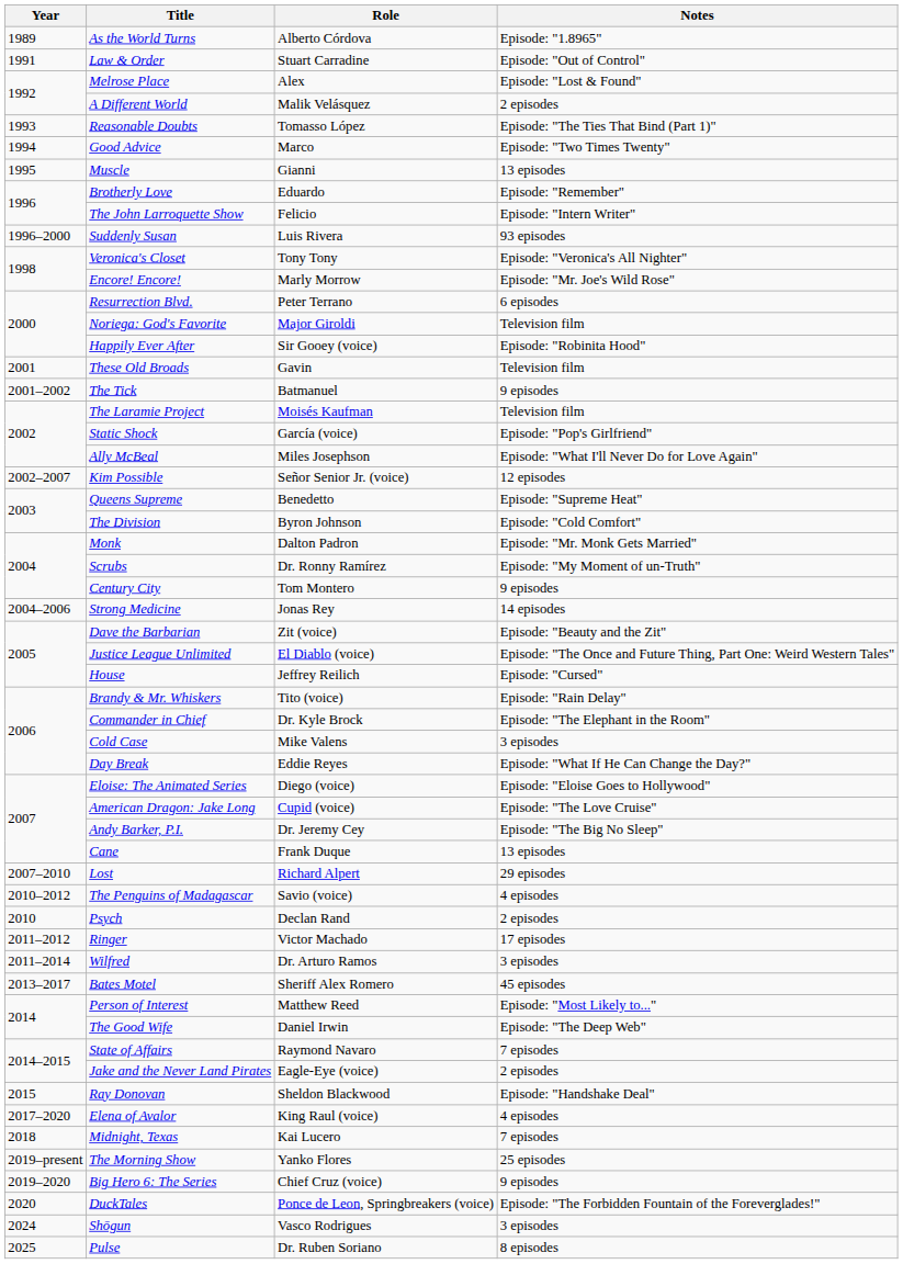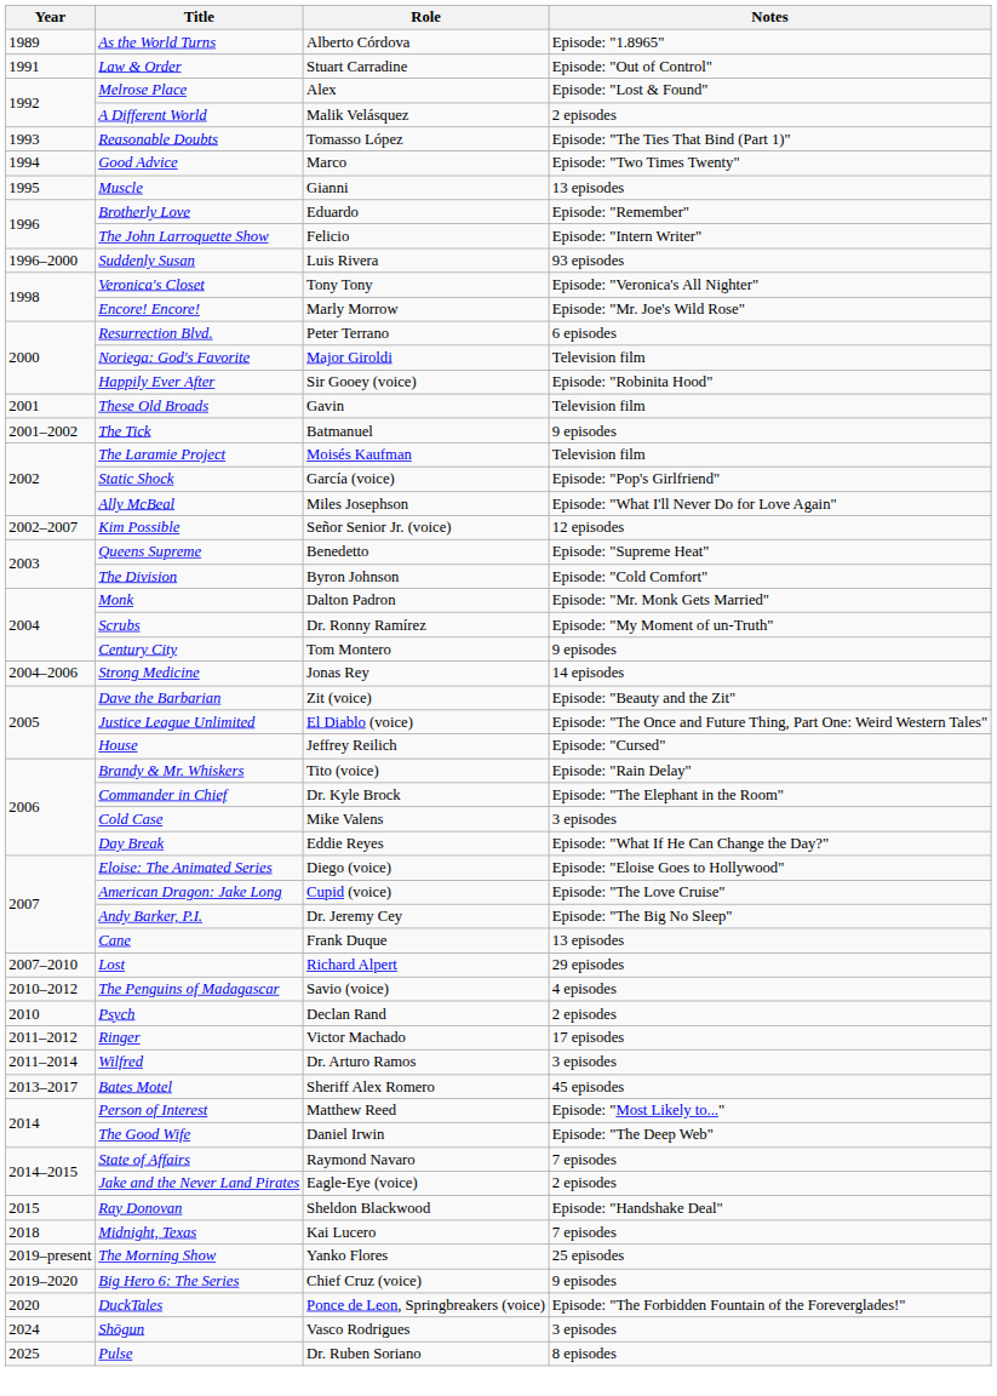 <table class="wikitable sortable">
 <tr>
 <th>Year</th>
 <th>Title</th>
 <th>Role</th>
 <th class="unsortable">Notes</th>
 </tr>
 <tr>
 <td>1989</td>
 <td><em><a href='#'>As the World Turns</a></em></td>
 <td>Alberto Córdova</td>
 <td>Episode: "1.8965"</td>
 </tr>
 <tr>
 <td>1991</td>
 <td><em><a href='#'>Law & Order</a></em></td>
 <td>Stuart Carradine</td>
 <td>Episode: "Out of Control"</td>
 </tr>
 <tr>
 <td rowspan="2">1992</td>
 <td><em><a href='#'>Melrose Place</a></em></td>
 <td>Alex</td>
 <td>Episode: "Lost & Found"</td>
 </tr>
 <tr>
 <td><em><a href='#'>A Different World</a></em></td>
 <td>Malik Velásquez</td>
 <td>2 episodes</td>
 </tr>
 <tr>
 <td>1993</td>
 <td><em><a href='#'>Reasonable Doubts</a></em></td>
 <td>Tomasso López</td>
 <td>Episode: "The Ties That Bind (Part 1)"</td>
 </tr>
 <tr>
 <td>1994</td>
 <td><em><a href='#'>Good Advice</a></em></td>
 <td>Marco</td>
 <td>Episode: "Two Times Twenty"</td>
 </tr>
 <tr>
 <td>1995</td>
 <td><em><a href='#'>Muscle</a></em></td>
 <td>Gianni</td>
 <td>13 episodes</td>
 </tr>
 <tr>
 <td rowspan="2">1996</td>
 <td><em><a href='#'>Brotherly Love</a></em></td>
 <td>Eduardo</td>
 <td>Episode: "Remember"</td>
 </tr>
 <tr>
 <td><em><a href='#'>The John Larroquette Show</a></em></td>
 <td>Felicio</td>
 <td>Episode: "Intern Writer"</td>
 </tr>
 <tr>
 <td>1996–2000</td>
 <td><em><a href='#'>Suddenly Susan</a></em></td>
 <td>Luis Rivera</td>
 <td>93 episodes</td>
 </tr>
 <tr>
 <td rowspan="2">1998</td>
 <td><em><a href='#'>Veronica's Closet</a></em></td>
 <td>Tony Tony</td>
 <td>Episode: "Veronica's All Nighter"</td>
 </tr>
 <tr>
 <td><em><a href='#'>Encore! Encore!</a></em></td>
 <td>Marly Morrow</td>
 <td>Episode: "Mr. Joe's Wild Rose"</td>
 </tr>
 <tr>
 <td rowspan="3">2000</td>
 <td><em><a href='#'>Resurrection Blvd.</a></em></td>
 <td>Peter Terrano</td>
 <td>6 episodes</td>
 </tr>
 <tr>
 <td><em><a href='#'>Noriega: God's Favorite</a></em></td>
 <td><a href='#'>Major Giroldi</a></td>
 <td>Television film</td>
 </tr>
 <tr>
 <td><em><a href='#'>Happily Ever After</a></em></td>
 <td>Sir Gooey (voice)</td>
 <td>Episode: "Robinita Hood"</td>
 </tr>
 <tr>
 <td>2001</td>
 <td><em><a href='#'>These Old Broads</a></em></td>
 <td>Gavin</td>
 <td>Television film</td>
 </tr>
 <tr>
 <td>2001–2002</td>
 <td><em><a href='#'>The Tick</a></em></td>
 <td>Batmanuel</td>
 <td>9 episodes</td>
 </tr>
 <tr>
 <td rowspan="3">2002</td>
 <td><em><a href='#'>The Laramie Project</a></em></td>
 <td><a href='#'>Moisés Kaufman</a></td>
 <td>Television film</td>
 </tr>
 <tr>
 <td><em><a href='#'>Static Shock</a></em></td>
 <td>García (voice)</td>
 <td>Episode: "Pop's Girlfriend"</td>
 </tr>
 <tr>
 <td><em><a href='#'>Ally McBeal</a></em></td>
 <td>Miles Josephson</td>
 <td>Episode: "What I'll Never Do for Love Again"</td>
 </tr>
 <tr>
 <td>2002–2007</td>
 <td><em><a href='#'>Kim Possible</a></em></td>
 <td>Señor Senior Jr. (voice)</td>
 <td>12 episodes</td>
 </tr>
 <tr>
 <td rowspan="2">2003</td>
 <td><em><a href='#'>Queens Supreme</a></em></td>
 <td>Benedetto</td>
 <td>Episode: "Supreme Heat"</td>
 </tr>
 <tr>
 <td><em><a href='#'>The Division</a></em></td>
 <td>Byron Johnson</td>
 <td>Episode: "Cold Comfort"</td>
 </tr>
 <tr>
 <td rowspan="3">2004</td>
 <td><em><a href='#'>Monk</a></em></td>
 <td>Dalton Padron</td>
 <td>Episode: "Mr. Monk Gets Married"</td>
 </tr>
 <tr>
 <td><em><a href='#'>Scrubs</a></em></td>
 <td>Dr. Ronny Ramírez</td>
 <td>Episode: "My Moment of un-Truth"</td>
 </tr>
 <tr>
 <td><em><a href='#'>Century City</a></em></td>
 <td>Tom Montero</td>
 <td>9 episodes</td>
 </tr>
 <tr>
 <td>2004–2006</td>
 <td><em><a href='#'>Strong Medicine</a></em></td>
 <td>Jonas Rey</td>
 <td>14 episodes</td>
 </tr>
 <tr>
 <td rowspan="3">2005</td>
 <td><em><a href='#'>Dave the Barbarian</a></em></td>
 <td>Zit (voice)</td>
 <td>Episode: "Beauty and the Zit"</td>
 </tr>
 <tr>
 <td><em><a href='#'>Justice League Unlimited</a></em></td>
 <td><a href='#'>El Diablo</a> (voice)</td>
 <td>Episode: "The Once and Future Thing, Part One: Weird Western Tales"</td>
 </tr>
 <tr>
 <td><em><a href='#'>House</a></em></td>
 <td>Jeffrey Reilich</td>
 <td>Episode: "Cursed"</td>
 </tr>
 <tr>
 <td rowspan="4">2006</td>
 <td><em><a href='#'>Brandy & Mr. Whiskers</a></em></td>
 <td>Tito (voice)</td>
 <td>Episode: "Rain Delay"</td>
 </tr>
 <tr>
 <td><em><a href='#'>Commander in Chief</a></em></td>
 <td>Dr. Kyle Brock</td>
 <td>Episode: "The Elephant in the Room"</td>
 </tr>
 <tr>
 <td><em><a href='#'>Cold Case</a></em></td>
 <td>Mike Valens</td>
 <td>3 episodes</td>
 </tr>
 <tr>
 <td><em><a href='#'>Day Break</a></em></td>
 <td>Eddie Reyes</td>
 <td>Episode: "What If He Can Change the Day?"</td>
 </tr>
 <tr>
 <td rowspan="4">2007</td>
 <td><em><a href='#'>Eloise: The Animated Series</a></em></td>
 <td>Diego (voice)</td>
 <td>Episode: "Eloise Goes to Hollywood"</td>
 </tr>
 <tr>
 <td><em><a href='#'>American Dragon: Jake Long</a></em></td>
 <td><a href='#'>Cupid</a> (voice)</td>
 <td>Episode: "The Love Cruise"</td>
 </tr>
 <tr>
 <td><em><a href='#'>Andy Barker, P.I.</a></em></td>
 <td>Dr. Jeremy Cey</td>
 <td>Episode: "The Big No Sleep"</td>
 </tr>
 <tr>
 <td><em><a href='#'>Cane</a></em></td>
 <td>Frank Duque</td>
 <td>13 episodes</td>
 </tr>
 <tr>
 <td>2007–2010</td>
 <td><em><a href='#'>Lost</a></em></td>
 <td><a href='#'>Richard Alpert</a></td>
 <td>29 episodes</td>
 </tr>
 <tr>
 <td>2010–2012</td>
 <td><em><a href='#'>The Penguins of Madagascar</a></em></td>
 <td>Savio (voice)</td>
 <td>4 episodes</td>
 </tr>
 <tr>
 <td>2010</td>
 <td><em><a href='#'>Psych</a></em></td>
 <td>Declan Rand</td>
 <td>2 episodes</td>
 </tr>
 <tr>
 <td>2011–2012</td>
 <td><em><a href='#'>Ringer</a></em></td>
 <td>Victor Machado</td>
 <td>17 episodes</td>
 </tr>
 <tr>
 <td>2011–2014</td>
 <td><em><a href='#'>Wilfred</a></em></td>
 <td>Dr. Arturo Ramos</td>
 <td>3 episodes</td>
 </tr>
 <tr>
 <td>2013–2017</td>
 <td><em><a href='#'>Bates Motel</a></em></td>
 <td>Sheriff Alex Romero</td>
 <td>45 episodes</td>
 </tr>
 <tr>
 <td rowspan="2">2014</td>
 <td><em><a href='#'>Person of Interest</a></em></td>
 <td>Matthew Reed</td>
 <td>Episode: "<a href='#'>Most Likely to...</a>"</td>
 </tr>
 <tr>
 <td><em><a href='#'>The Good Wife</a></em></td>
 <td>Daniel Irwin</td>
 <td>Episode: "The Deep Web"</td>
 </tr>
 <tr>
 <td rowspan="2">2014–2015</td>
 <td><em><a href='#'>State of Affairs</a></em></td>
 <td>Raymond Navaro</td>
 <td>7 episodes</td>
 </tr>
 <tr>
 <td><em><a href='#'>Jake and the Never Land Pirates</a></em></td>
 <td>Eagle-Eye (voice)</td>
 <td>2 episodes</td>
 </tr>
 <tr>
 <td>2015</td>
 <td><em><a href='#'>Ray Donovan</a></em></td>
 <td>Sheldon Blackwood</td>
 <td>Episode: "Handshake Deal"</td>
 </tr>
 <tr>
-<td>2017–2020</td>
-<td><em><a href='#'>Elena of Avalor</a></em></td>
-<td>King Raul (voice)</td>
-<td>4 episodes</td>
-</tr>
-<tr>
 <td>2018</td>
 <td><em><a href='#'>Midnight, Texas</a></em></td>
 <td>Kai Lucero</td>
 <td>7 episodes</td>
 </tr>
 <tr>
 <td>2019–present</td>
 <td><em><a href='#'>The Morning Show</a></em></td>
 <td>Yanko Flores</td>
 <td>25 episodes</td>
 </tr>
 <tr>
 <td>2019–2020</td>
 <td><em><a href='#'>Big Hero 6: The Series</a></em></td>
 <td>Chief Cruz (voice)</td>
 <td>9 episodes</td>
 </tr>
 <tr>
 <td>2020</td>
 <td><em><a href='#'>DuckTales</a></em></td>
 <td><a href='#'>Ponce de Leon</a>, Springbreakers (voice)</td>
 <td>Episode: "The Forbidden Fountain of the Foreverglades!"</td>
 </tr>
 <tr>
 <td>2024</td>
 <td><em><a href='#'>Shōgun</a></em></td>
 <td>Vasco Rodrigues</td>
 <td>3 episodes</td>
 </tr>
 <tr>
 <td>2025</td>
 <td><a href='#'><em>Pulse</em></a></td>
 <td>Dr. Ruben Soriano</td>
 <td>8 episodes</td>
 </tr>
 </table>
